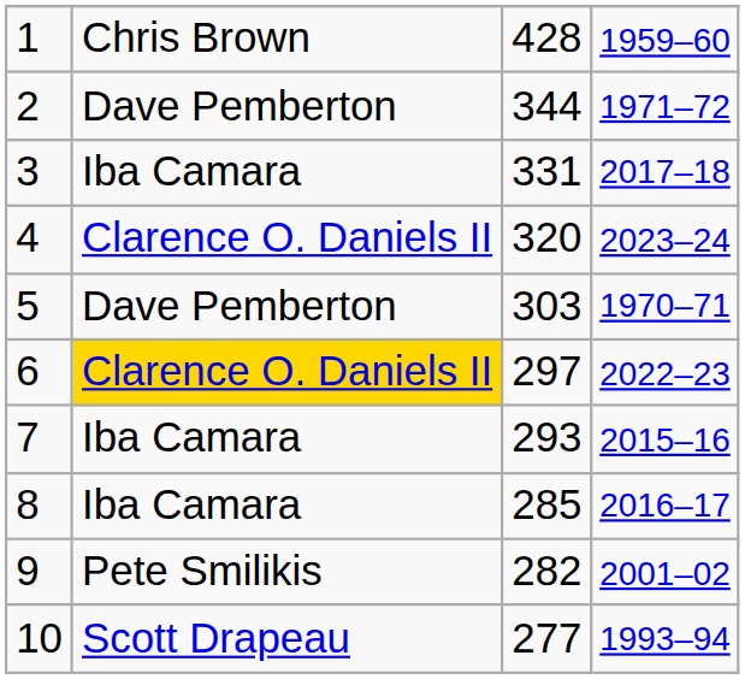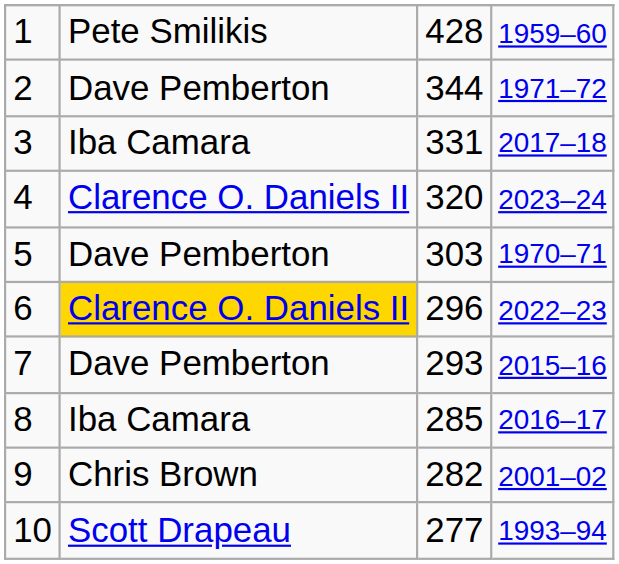 <table class="wikitable">
 <tr>
 </tr>
 <tr>
 <td>1</td>
-<td>Chris Brown</td>
+<td>Pete Smilikis</td>
 <td>428</td>
 <td style="font-size:80%;"><a href='#'>1959–60</a></td>
 </tr>
 <tr>
 <td>2</td>
 <td>Dave Pemberton</td>
 <td>344</td>
 <td style="font-size:80%;"><a href='#'>1971–72</a></td>
 </tr>
 <tr>
 <td>3</td>
 <td>Iba Camara</td>
 <td>331</td>
 <td style="font-size:80%;"><a href='#'>2017–18</a></td>
 </tr>
 <tr>
 <td>4</td>
 <td><a href='#'>Clarence O. Daniels II</a></td>
 <td>320</td>
 <td style="font-size:80%;"><a href='#'>2023–24</a></td>
 </tr>
 <tr>
 <td>5</td>
 <td>Dave Pemberton</td>
 <td>303</td>
 <td style="font-size:80%;"><a href='#'>1970–71</a></td>
 </tr>
 <tr>
 <td>6</td>
 <td style="background: gold;"><a href='#'>Clarence O. Daniels II</a></td>
-<td>297</td>
+<td>296</td>
 <td style="font-size:80%;"><a href='#'>2022–23</a></td>
 </tr>
 <tr>
 <td>7</td>
-<td>Iba Camara</td>
+<td>Dave Pemberton</td>
 <td>293</td>
 <td style="font-size:80%;"><a href='#'>2015–16</a></td>
 </tr>
 <tr>
 <td>8</td>
 <td>Iba Camara</td>
 <td>285</td>
 <td style="font-size:80%;"><a href='#'>2016–17</a></td>
 </tr>
 <tr>
 <td>9</td>
-<td>Pete Smilikis</td>
+<td>Chris Brown</td>
 <td>282</td>
 <td style="font-size:80%;"><a href='#'>2001–02</a></td>
 </tr>
 <tr>
 <td>10</td>
 <td><a href='#'>Scott Drapeau</a></td>
 <td>277</td>
 <td style="font-size:80%;"><a href='#'>1993–94</a></td>
 </tr>
 </table>
